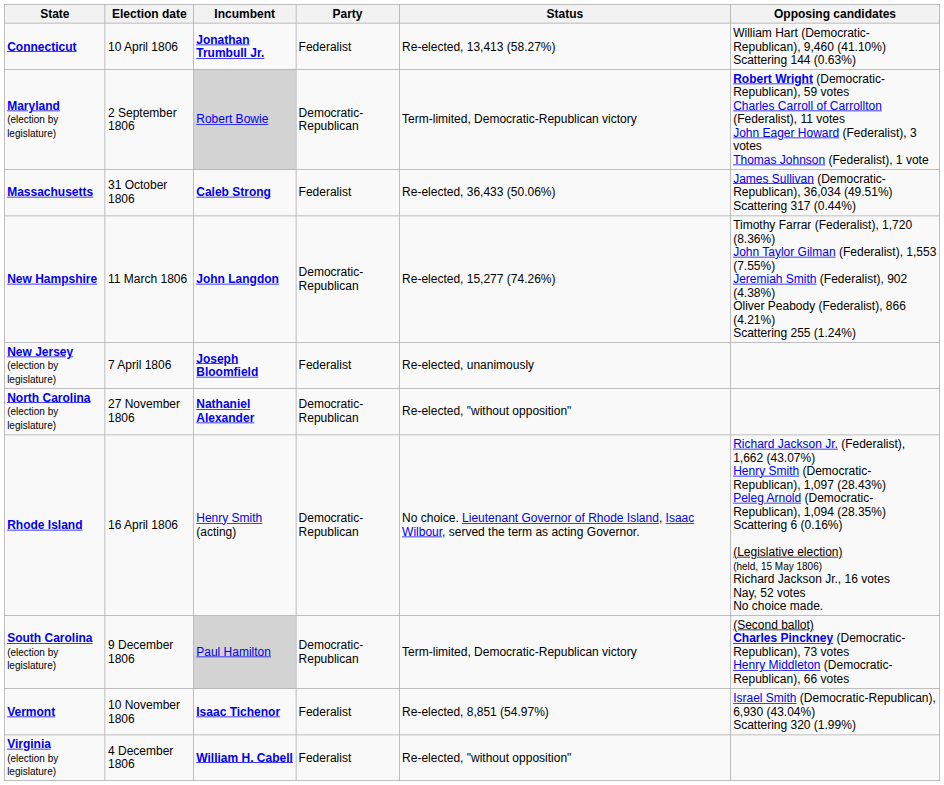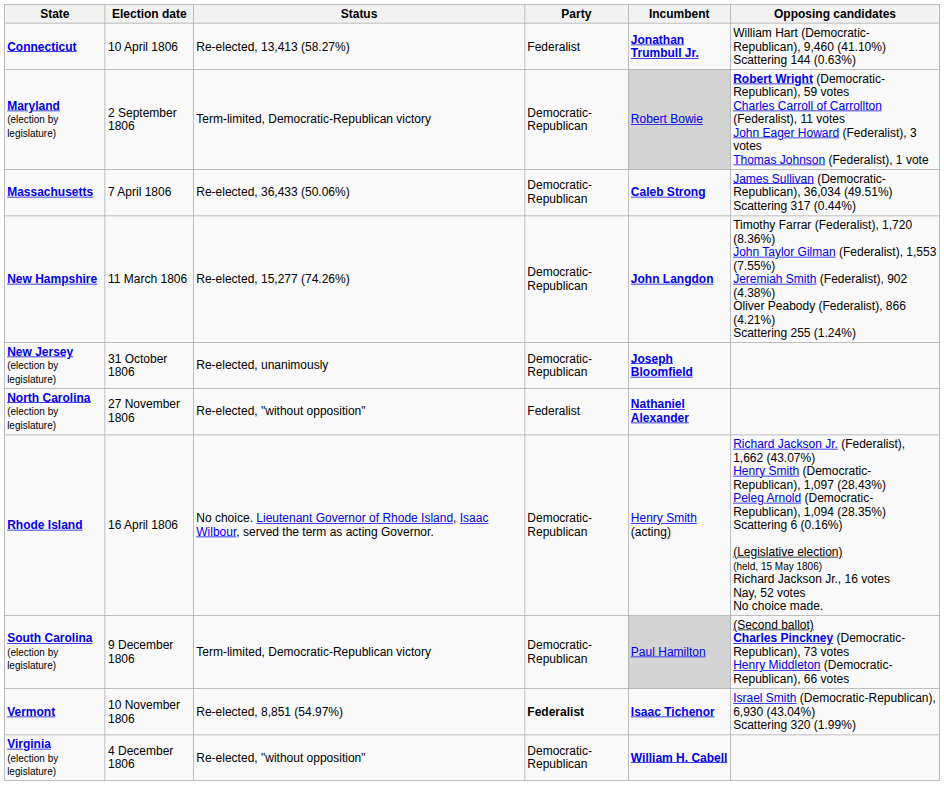 <table class="wikitable">
 <tr>
 <th>State</th>
 <th>Election date</th>
+<th>Status</th>
+<th>Party</th>
 <th>Incumbent</th>
-<th>Party</th>
-<th>Status</th>
 <th>Opposing candidates</th>
 </tr>
 <tr>
 <td><strong><a href='#'>Connecticut</a></strong></td>
 <td>10 April 1806</td>
+<td>Re-elected, 13,413 (58.27%)</td>
+<td>Federalist</td>
 <td><strong><a href='#'>Jonathan Trumbull Jr.</a></strong></td>
-<td>Federalist</td>
-<td>Re-elected, 13,413 (58.27%)</td>
 <td>William Hart (Democratic-Republican), 9,460 (41.10%)<br>Scattering 144 (0.63%)<br></td>
 </tr>
 <tr>
 <td><strong><a href='#'>Maryland</a></strong><br><small>(election by legislature)</small></td>
 <td>2 September 1806</td>
+<td>Term-limited, Democratic-Republican victory</td>
+<td>Democratic-Republican</td>
 <td bgcolor="lightgrey"><a href='#'>Robert Bowie</a></td>
-<td>Democratic-Republican</td>
-<td>Term-limited, Democratic-Republican victory</td>
 <td><strong><a href='#'>Robert Wright</a></strong> (Democratic-Republican), 59 votes<br><a href='#'>Charles Carroll of Carrollton</a> (Federalist), 11 votes<br><a href='#'>John Eager Howard</a> (Federalist), 3 votes<br><a href='#'>Thomas Johnson</a> (Federalist), 1 vote<br></td>
 </tr>
 <tr>
 <td><strong><a href='#'>Massachusetts</a></strong></td>
-<td>31 October 1806</td>
+<td>7 April 1806</td>
+<td>Re-elected, 36,433 (50.06%)</td>
+<td>Democratic-Republican</td>
 <td><strong><a href='#'>Caleb Strong</a></strong></td>
-<td>Federalist</td>
-<td>Re-elected, 36,433 (50.06%)</td>
 <td><a href='#'>James Sullivan</a> (Democratic-Republican), 36,034 (49.51%)<br>Scattering 317 (0.44%)<br></td>
 </tr>
 <tr>
 <td><strong><a href='#'>New Hampshire</a></strong></td>
 <td>11 March 1806</td>
+<td>Re-elected, 15,277 (74.26%)</td>
+<td>Democratic-Republican</td>
 <td><strong><a href='#'>John Langdon</a></strong></td>
-<td>Democratic-Republican</td>
-<td>Re-elected, 15,277 (74.26%)</td>
 <td>Timothy Farrar (Federalist), 1,720 (8.36%)<br><a href='#'>John Taylor Gilman</a> (Federalist), 1,553 (7.55%)<br><a href='#'>Jeremiah Smith</a> (Federalist), 902 (4.38%)<br>Oliver Peabody (Federalist), 866 (4.21%)<br>Scattering 255 (1.24%)<br></td>
 </tr>
 <tr>
 <td><strong><a href='#'>New Jersey</a></strong><br><small>(election by legislature)</small></td>
-<td>7 April 1806</td>
+<td>31 October 1806</td>
+<td>Re-elected, unanimously<br></td>
+<td>Democratic-Republican</td>
 <td><strong><a href='#'>Joseph Bloomfield</a></strong></td>
-<td>Federalist</td>
-<td>Re-elected, unanimously<br></td>
 <td></td>
 </tr>
 <tr>
 <td><strong><a href='#'>North Carolina</a></strong><br><small>(election by legislature)</small></td>
 <td>27 November 1806</td>
+<td>Re-elected, "without opposition"<br></td>
+<td>Federalist</td>
 <td><strong><a href='#'>Nathaniel Alexander</a></strong></td>
-<td>Democratic-Republican</td>
-<td>Re-elected, "without opposition"<br></td>
 <td></td>
 </tr>
 <tr>
 <td><strong><a href='#'>Rhode Island</a></strong></td>
 <td>16 April 1806</td>
+<td>No choice. <a href='#'>Lieutenant Governor of Rhode Island</a>, <a href='#'>Isaac Wilbour</a>, served the term as acting Governor.</td>
+<td>Democratic-Republican</td>
 <td><a href='#'>Henry Smith</a> (acting)</td>
-<td>Democratic-Republican</td>
-<td>No choice. <a href='#'>Lieutenant Governor of Rhode Island</a>, <a href='#'>Isaac Wilbour</a>, served the term as acting Governor.</td>
 <td><a href='#'>Richard Jackson Jr.</a> (Federalist), 1,662 (43.07%)<br><a href='#'>Henry Smith</a> (Democratic-Republican), 1,097 (28.43%)<br><a href='#'>Peleg Arnold</a> (Democratic-Republican), 1,094 (28.35%)<br>Scattering 6 (0.16%)<br><br><u>(Legislative election)</u><br><small>(held, 15 May 1806)</small><br>Richard Jackson Jr., 16 votes<br>Nay, 52 votes<br>No choice made.<br></td>
 </tr>
 <tr>
 <td><strong><a href='#'>South Carolina</a></strong><br><small>(election by legislature)</small></td>
 <td>9 December 1806</td>
+<td>Term-limited, Democratic-Republican victory</td>
+<td>Democratic-Republican</td>
 <td bgcolor="lightgrey"><a href='#'>Paul Hamilton</a></td>
-<td>Democratic-Republican</td>
-<td>Term-limited, Democratic-Republican victory</td>
 <td><u>(Second ballot)</u><br><strong><a href='#'>Charles Pinckney</a></strong> (Democratic-Republican), 73 votes<br><a href='#'>Henry Middleton</a> (Democratic-Republican), 66 votes<br></td>
 </tr>
 <tr>
 <td><strong><a href='#'>Vermont</a></strong></td>
 <td>10 November 1806</td>
+<td>Re-elected, 8,851 (54.97%)</td>
+<td><strong>Federalist</strong></td>
 <td><strong><a href='#'>Isaac Tichenor</a></strong></td>
-<td>Federalist</td>
-<td>Re-elected, 8,851 (54.97%)</td>
 <td><a href='#'>Israel Smith</a> (Democratic-Republican), 6,930 (43.04%)<br>Scattering 320 (1.99%)<br></td>
 </tr>
 <tr>
 <td><strong><a href='#'>Virginia</a></strong><br><small>(election by legislature)</small></td>
 <td>4 December 1806</td>
+<td>Re-elected, "without opposition"<br></td>
+<td>Democratic-Republican</td>
 <td><strong><a href='#'>William H. Cabell</a></strong></td>
-<td>Federalist</td>
-<td>Re-elected, "without opposition"<br></td>
 <td></td>
 </tr>
 </table>
